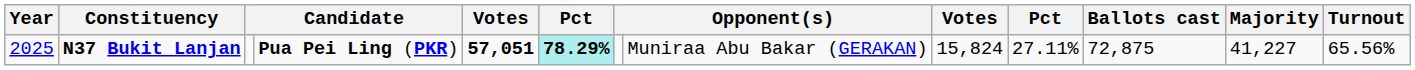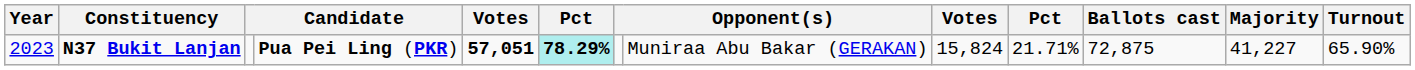 <table class="wikitable" style="margin:0.5em ; font-size:95%">
 <tr>
 <th>Year</th>
 <th>Constituency</th>
 <th colspan="2">Candidate</th>
 <th>Votes</th>
 <th>Pct</th>
 <th colspan="2">Opponent(s)</th>
 <th>Votes</th>
 <th>Pct</th>
 <th>Ballots cast</th>
 <th>Majority</th>
 <th>Turnout</th>
 </tr>
 <tr>
-<td><a href='#'>2025</a></td>
+<td><a href='#'>2023</a></td>
 <td><strong>N37 <a href='#'>Bukit Lanjan</a></strong></td>
 <td></td>
 <td><strong>Pua Pei Ling</strong> (<a href='#'><strong>PKR</strong></a>)</td>
 <td align=right><strong>57,051</strong></td>
 <td style="background: paleturquoise;"><strong>78.29%</strong></td>
 <td bgcolor=></td>
 <td>Muniraa Abu Bakar (<a href='#'>GERAKAN</a>)</td>
 <td align=right>15,824</td>
-<td>27.11%</td>
+<td>21.71%</td>
 <td>72,875</td>
 <td>41,227</td>
-<td>65.56%</td>
+<td>65.90%</td>
 </tr>
 </table>
